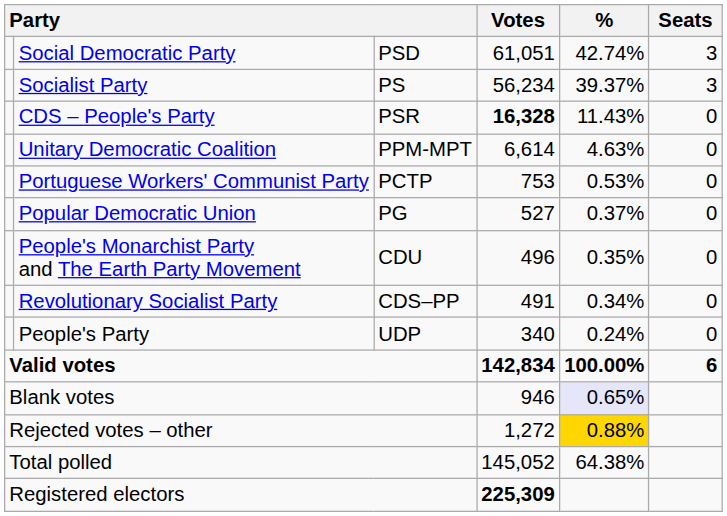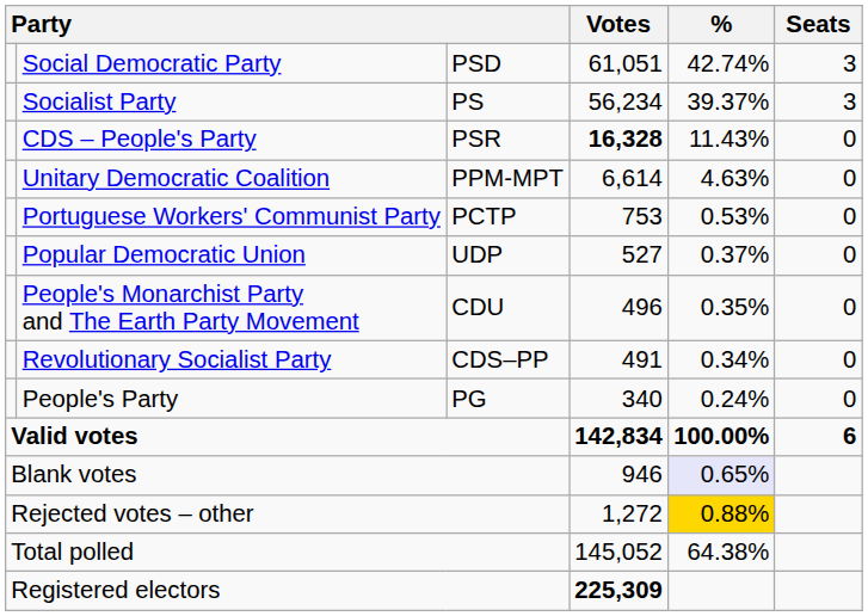 <table class="wikitable" border="1" style="text-align:right;">
 <tr>
 <th style="text-align:left;" colspan=3>Party</th>
 <th align=center width="50">Votes</th>
 <th align=center width="50">%</th>
 <th align=center width="50">Seats</th>
 </tr>
 <tr>
 <td></td>
 <td align=left><a href='#'>Social Democratic Party</a></td>
 <td align=left>PSD</td>
 <td>61,051</td>
 <td>42.74%</td>
 <td>3</td>
 </tr>
 <tr>
 <td></td>
 <td align=left><a href='#'>Socialist Party</a></td>
 <td align=left>PS</td>
 <td>56,234</td>
 <td>39.37%</td>
 <td>3</td>
 </tr>
 <tr>
 <td></td>
 <td align=left><a href='#'>CDS – People's Party</a></td>
 <td align=left>PSR</td>
 <td><strong>16,328</strong></td>
 <td>11.43%</td>
 <td>0</td>
 </tr>
 <tr>
 <td></td>
 <td align=left style="white-space: nowrap;"><a href='#'>Unitary Democratic Coalition</a></td>
 <td align=left>PPM-MPT</td>
 <td>6,614</td>
 <td>4.63%</td>
 <td>0</td>
 </tr>
 <tr>
 <td></td>
 <td align=left><a href='#'>Portuguese Workers' Communist Party</a></td>
 <td align=left>PCTP</td>
 <td>753</td>
 <td>0.53%</td>
 <td>0</td>
 </tr>
 <tr>
 <td></td>
 <td align=left><a href='#'>Popular Democratic Union</a></td>
-<td align=left>PG</td>
+<td align=left>UDP</td>
 <td>527</td>
 <td>0.37%</td>
 <td>0</td>
 </tr>
 <tr>
 <td></td>
 <td align=left><a href='#'>People's Monarchist Party</a><br>and <a href='#'>The Earth Party Movement</a></td>
 <td align=left>CDU</td>
 <td>496</td>
 <td>0.35%</td>
 <td>0</td>
 </tr>
 <tr>
 <td></td>
 <td align=left><a href='#'>Revolutionary Socialist Party</a></td>
 <td align=left style="white-space: nowrap;">CDS–PP</td>
 <td>491</td>
 <td>0.34%</td>
 <td>0</td>
 </tr>
 <tr>
 <td></td>
 <td align=left>People's Party</td>
-<td align=left>UDP</td>
+<td align=left>PG</td>
 <td>340</td>
 <td>0.24%</td>
 <td>0</td>
 </tr>
 <tr style="font-weight:bold">
 <td align=left colspan=3>Valid votes</td>
 <td>142,834</td>
 <td>100.00%</td>
 <td>6</td>
 </tr>
 <tr>
 <td align=left colspan=3>Blank votes</td>
 <td>946</td>
 <td style="background: lavender;">0.65%</td>
 <td></td>
 </tr>
 <tr>
 <td align=left colspan=3>Rejected votes – other</td>
 <td>1,272</td>
 <td style="background: gold;">0.88%</td>
 <td></td>
 </tr>
 <tr>
 <td align=left colspan=3>Total polled</td>
 <td>145,052</td>
 <td>64.38%</td>
 <td></td>
 </tr>
 <tr>
 <td align=left colspan=3>Registered electors</td>
 <td><strong>225,309</strong></td>
 <td></td>
 <td></td>
 </tr>
 </table>
